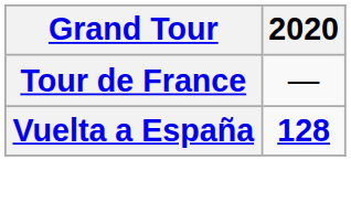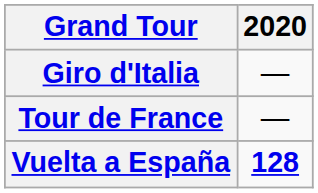 <table class="wikitable plainrowheaders">
 <tr>
 <th scope="col"><a href='#'>Grand Tour</a></th>
 <th scope="col">2020</th>
+</tr>
+<tr style="text-align:center;">
+<th scope="row"> <a href='#'>Giro d'Italia</a></th>
+<td>—</td>
 </tr>
 <tr style="text-align:center;">
 <th scope="row"> <a href='#'>Tour de France</a></th>
 <td>—</td>
 </tr>
 <tr style="text-align:center;">
 <th scope="row"> <a href='#'>Vuelta a España</a></th>
 <td><strong><a href='#'>128</a></strong></td>
 </tr>
 </table>
